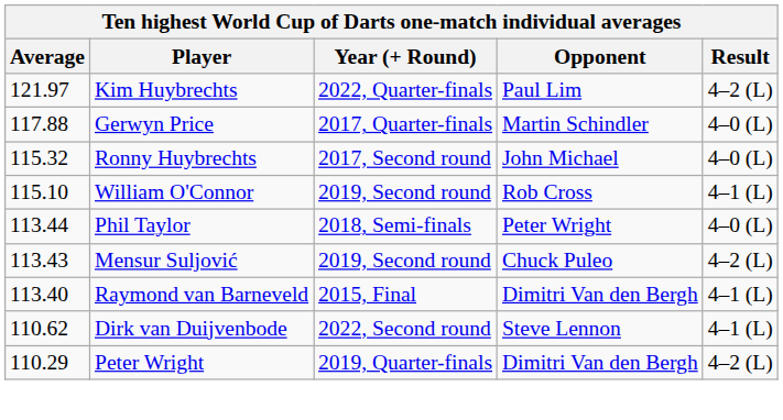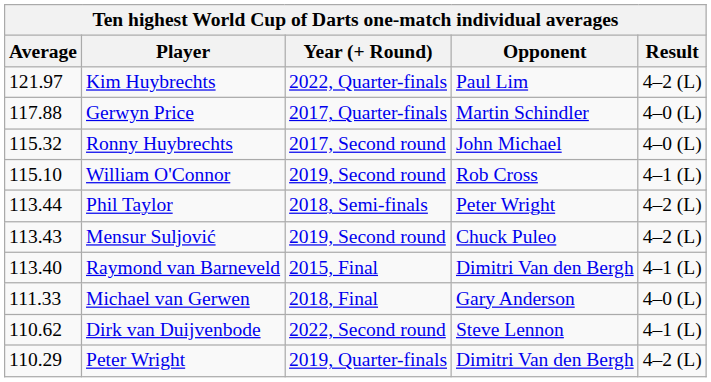 <table class="wikitable sortable">
 <tr>
 <th colspan=5>Ten highest World Cup of Darts one-match individual averages</th>
 </tr>
 <tr>
 <th>Average</th>
 <th>Player</th>
 <th>Year (+ Round)</th>
 <th>Opponent</th>
 <th>Result</th>
 </tr>
 <tr>
 <td>121.97</td>
 <td> <a href='#'>Kim Huybrechts</a></td>
 <td><a href='#'>2022, Quarter-finals</a></td>
 <td> <a href='#'>Paul Lim</a></td>
 <td>4–2 (L)</td>
 </tr>
 <tr>
 <td>117.88</td>
 <td> <a href='#'>Gerwyn Price</a></td>
 <td><a href='#'>2017, Quarter-finals</a></td>
 <td> <a href='#'>Martin Schindler</a></td>
 <td>4–0 (L)</td>
 </tr>
 <tr>
 <td>115.32</td>
 <td> <a href='#'>Ronny Huybrechts</a></td>
 <td><a href='#'>2017, Second round</a></td>
 <td> <a href='#'>John Michael</a></td>
 <td>4–0 (L)</td>
 </tr>
 <tr>
 <td>115.10</td>
 <td> <a href='#'>William O'Connor</a></td>
 <td><a href='#'>2019, Second round</a></td>
 <td> <a href='#'>Rob Cross</a></td>
 <td>4–1 (L)</td>
 </tr>
 <tr>
 <td>113.44</td>
 <td> <a href='#'>Phil Taylor</a></td>
 <td><a href='#'>2018, Semi-finals</a></td>
 <td> <a href='#'>Peter Wright</a></td>
-<td>4–0 (L)</td>
+<td>4–2 (L)</td>
 </tr>
 <tr>
 <td>113.43</td>
 <td> <a href='#'>Mensur Suljović</a></td>
 <td><a href='#'>2019, Second round</a></td>
 <td> <a href='#'>Chuck Puleo</a></td>
 <td>4–2 (L)</td>
 </tr>
 <tr>
 <td>113.40</td>
 <td> <a href='#'>Raymond van Barneveld</a></td>
 <td><a href='#'>2015, Final</a></td>
 <td> <a href='#'>Dimitri Van den Bergh</a></td>
 <td>4–1 (L)</td>
 </tr>
 <tr>
+<td>111.33</td>
+<td> <a href='#'>Michael van Gerwen</a></td>
+<td><a href='#'>2018, Final</a></td>
+<td> <a href='#'>Gary Anderson</a></td>
+<td>4–0 (L)</td>
+</tr>
+<tr>
 <td>110.62</td>
 <td> <a href='#'>Dirk van Duijvenbode</a></td>
 <td><a href='#'>2022, Second round</a></td>
 <td> <a href='#'>Steve Lennon</a></td>
 <td>4–1 (L)</td>
 </tr>
 <tr>
 <td>110.29</td>
 <td> <a href='#'>Peter Wright</a></td>
 <td><a href='#'>2019, Quarter-finals</a></td>
 <td> <a href='#'>Dimitri Van den Bergh</a></td>
 <td>4–2 (L)</td>
 </tr>
 </table>
